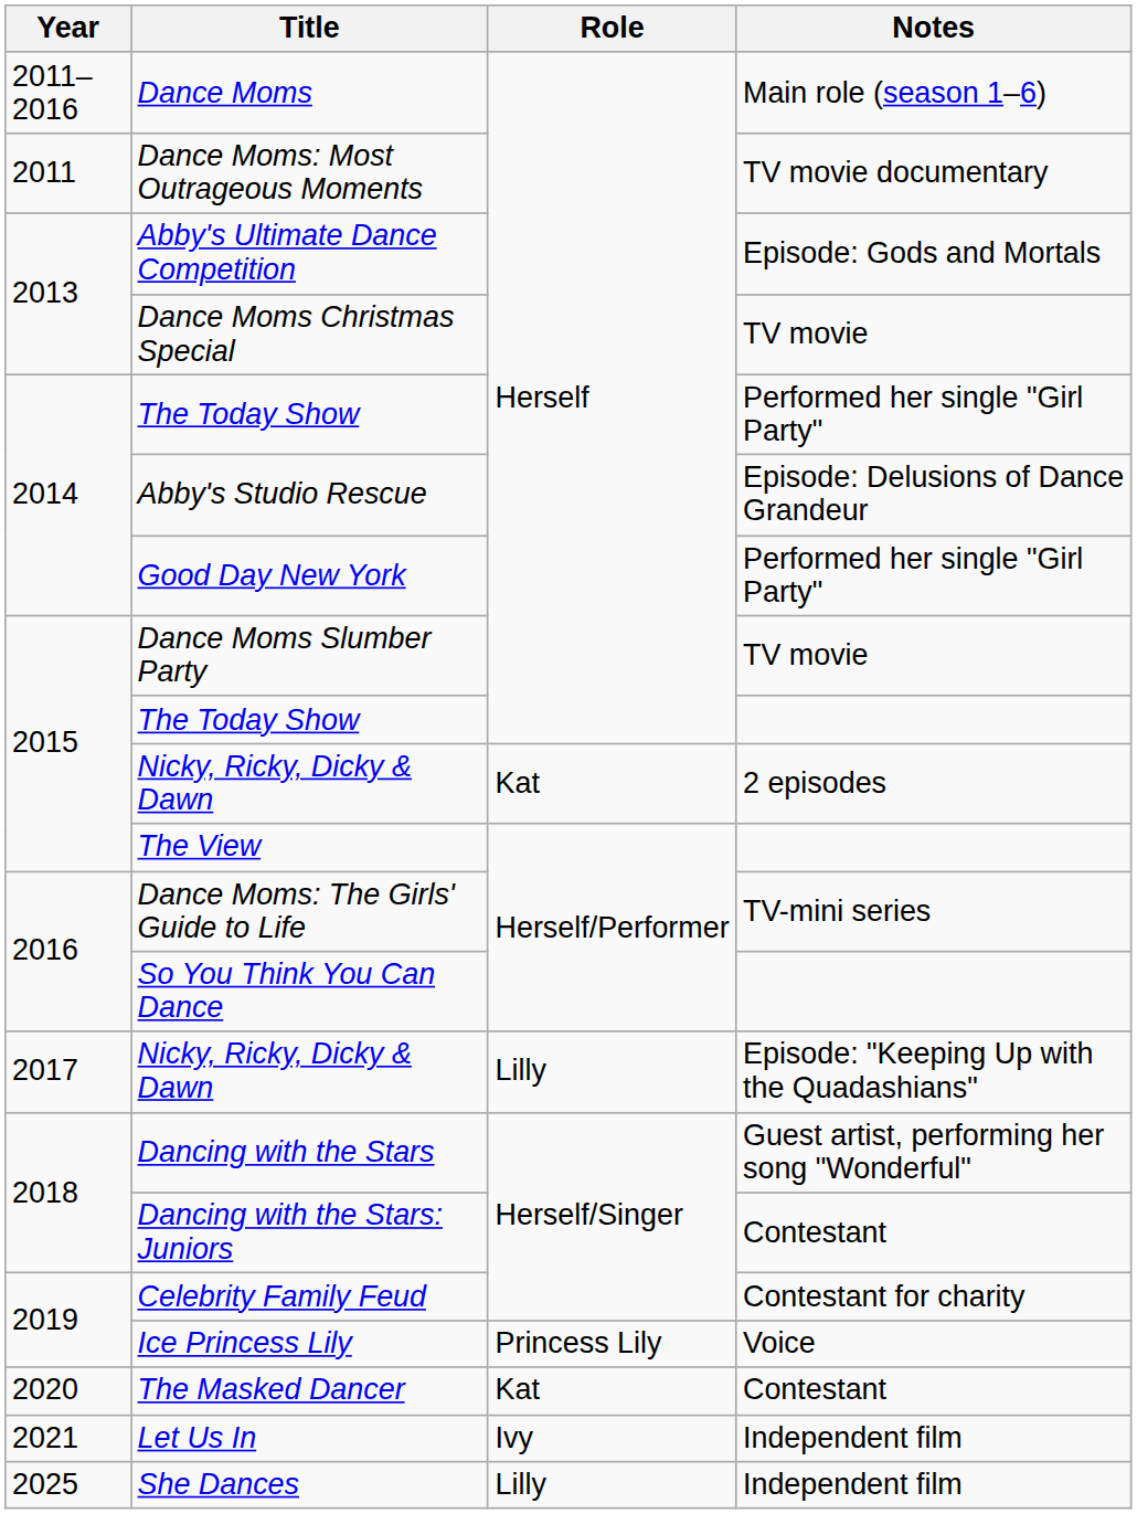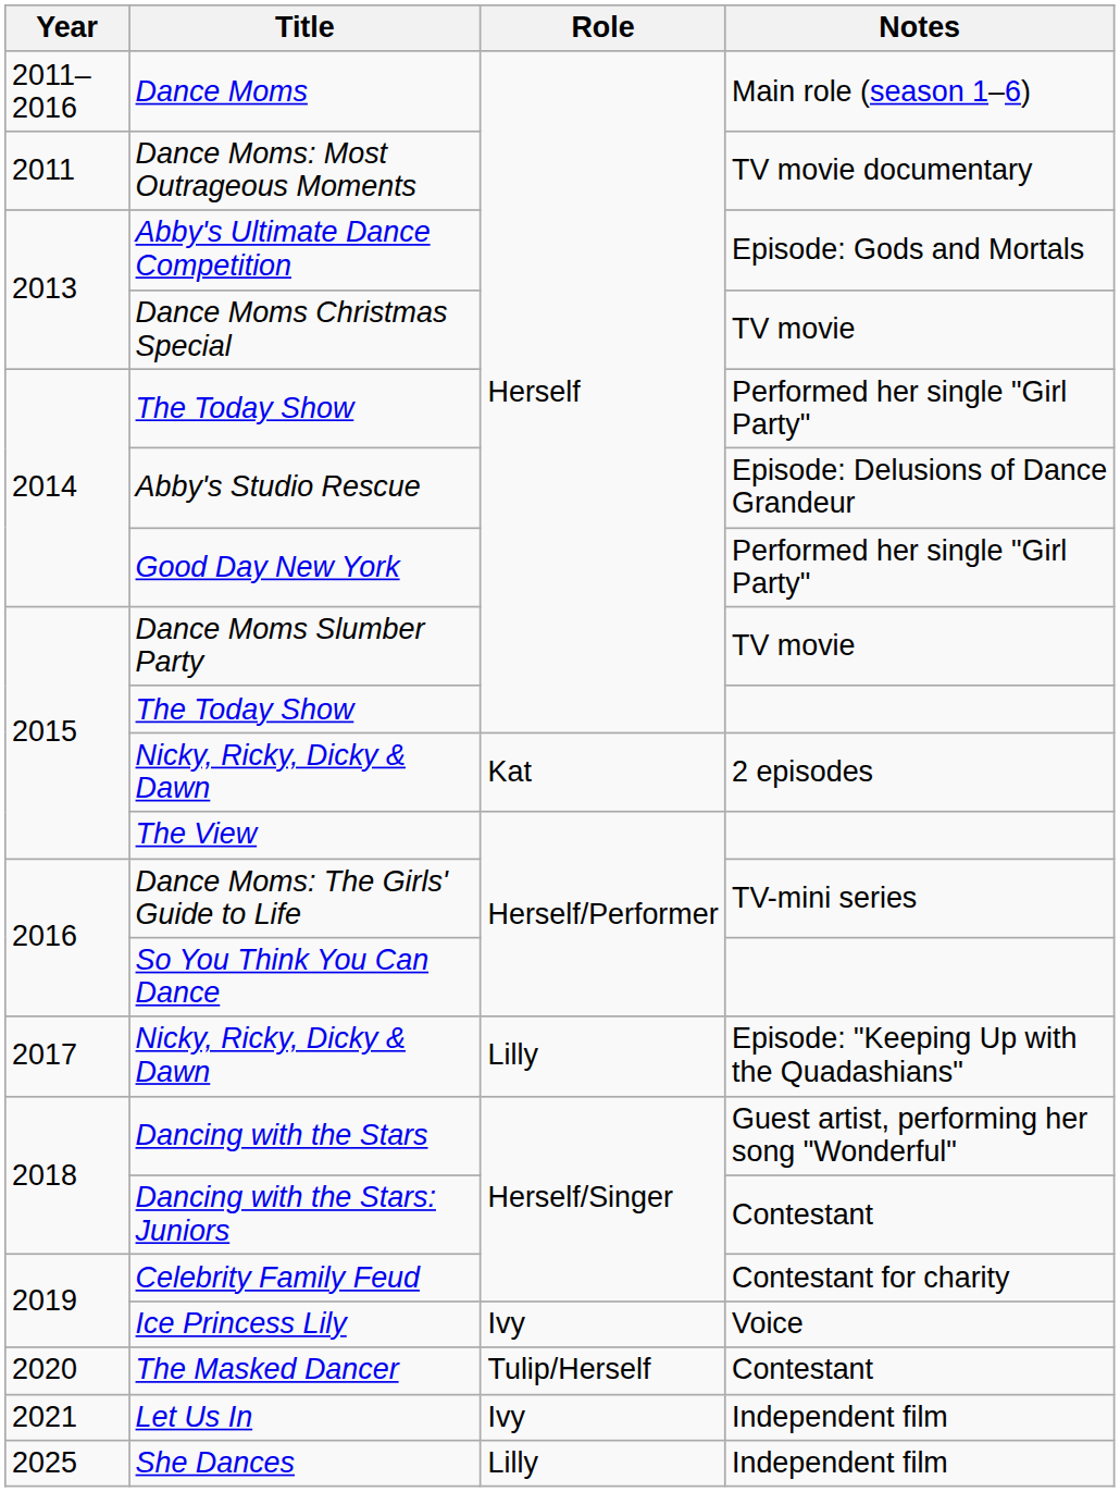 <table class="wikitable sortable">
 <tr>
 <th>Year</th>
 <th>Title</th>
 <th>Role</th>
 <th class="unsortable">Notes</th>
 </tr>
 <tr>
 <td>2011–2016</td>
 <td><em><a href='#'>Dance Moms</a></em></td>
 <td rowspan="9">Herself</td>
 <td>Main role (<a href='#'>season 1</a>–<a href='#'>6</a>)</td>
 </tr>
 <tr>
 <td>2011</td>
 <td><em>Dance Moms: Most Outrageous Moments</em></td>
 <td>TV movie documentary</td>
 </tr>
 <tr>
 <td rowspan="2">2013</td>
 <td><em><a href='#'>Abby's Ultimate Dance Competition</a></em></td>
 <td>Episode: Gods and Mortals</td>
 </tr>
 <tr>
 <td><em>Dance Moms Christmas Special</em></td>
 <td>TV movie</td>
 </tr>
 <tr>
 <td rowspan="3">2014</td>
 <td><em><a href='#'>The Today Show</a></em></td>
 <td>Performed her single "Girl Party"</td>
 </tr>
 <tr>
 <td><em>Abby's Studio Rescue</em></td>
 <td>Episode: Delusions of Dance Grandeur</td>
 </tr>
 <tr>
 <td><em><a href='#'>Good Day New York</a></em></td>
 <td>Performed her single "Girl Party"</td>
 </tr>
 <tr>
 <td rowspan="4">2015</td>
 <td><em>Dance Moms Slumber Party</em></td>
 <td>TV movie</td>
 </tr>
 <tr>
 <td><em><a href='#'>The Today Show</a></em></td>
 <td></td>
 </tr>
 <tr>
 <td><em><a href='#'>Nicky, Ricky, Dicky & Dawn</a></em></td>
 <td>Kat</td>
 <td>2 episodes</td>
 </tr>
 <tr>
 <td><em><a href='#'>The View</a></em></td>
 <td rowspan="3">Herself/Performer</td>
 <td></td>
 </tr>
 <tr>
 <td rowspan="2">2016</td>
 <td><em>Dance Moms: The Girls' Guide to Life</em></td>
 <td>TV-mini series</td>
 </tr>
 <tr>
 <td><em><a href='#'>So You Think You Can Dance</a></em></td>
 <td></td>
 </tr>
 <tr>
 <td>2017</td>
 <td><em><a href='#'>Nicky, Ricky, Dicky & Dawn</a></em></td>
 <td>Lilly</td>
 <td>Episode: "Keeping Up with the Quadashians"</td>
 </tr>
 <tr>
 <td rowspan="2">2018</td>
 <td><em><a href='#'>Dancing with the Stars</a></em></td>
 <td rowspan="3">Herself/Singer</td>
 <td>Guest artist, performing her song "Wonderful"</td>
 </tr>
 <tr>
 <td><em><a href='#'>Dancing with the Stars: Juniors</a></em></td>
 <td>Contestant</td>
 </tr>
 <tr>
 <td rowspan="2">2019</td>
 <td><em><a href='#'>Celebrity Family Feud</a></em></td>
 <td>Contestant for charity</td>
 </tr>
 <tr>
 <td><em><a href='#'>Ice Princess Lily</a></em></td>
-<td>Princess Lily</td>
+<td>Ivy</td>
 <td>Voice</td>
 </tr>
 <tr>
 <td>2020</td>
 <td><em><a href='#'>The Masked Dancer</a></em></td>
-<td>Kat</td>
+<td>Tulip/Herself</td>
 <td>Contestant</td>
 </tr>
 <tr>
 <td>2021</td>
 <td><em><a href='#'>Let Us In</a></em></td>
 <td>Ivy</td>
 <td>Independent film</td>
 </tr>
 <tr>
 <td>2025</td>
 <td><em><a href='#'>She Dances</a></em></td>
 <td>Lilly</td>
 <td>Independent film</td>
 </tr>
 </table>
